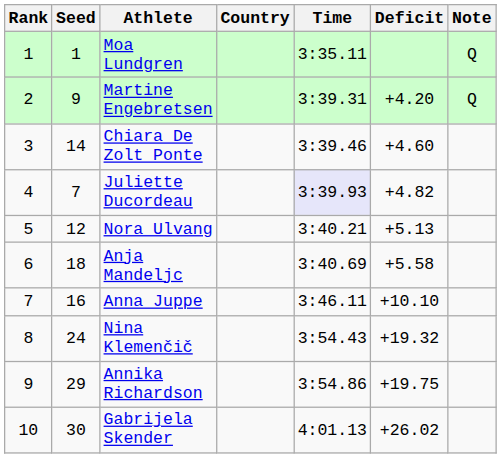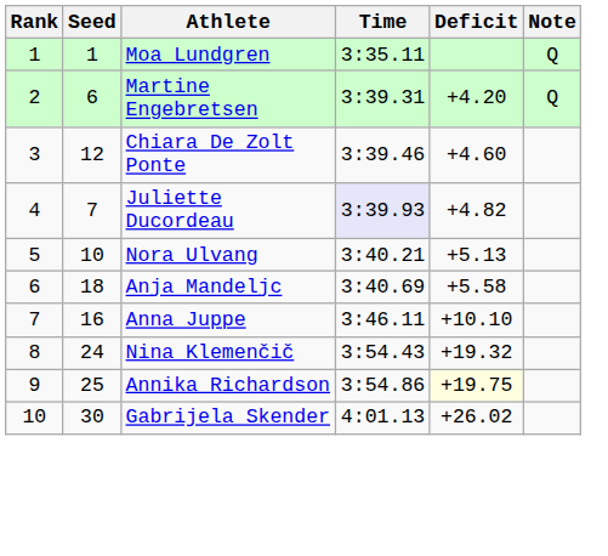 <table class="wikitable sortable" style="text-align:center" width=60%>
 <tr>
 <th>Rank</th>
 <th>Seed</th>
 <th>Athlete</th>
-<th>Country</th>
 <th>Time</th>
 <th data-sort-type=number>Deficit</th>
 <th>Note</th>
 </tr>
 <tr bgcolor=ccffcc>
 <td>1</td>
 <td>1</td>
 <td align=left><a href='#'>Moa Lundgren</a></td>
-<td align=left></td>
 <td>3:35.11</td>
 <td></td>
 <td>Q</td>
 </tr>
 <tr bgcolor=ccffcc>
 <td>2</td>
-<td>9</td>
+<td>6</td>
 <td align=left><a href='#'>Martine Engebretsen</a></td>
-<td align=left></td>
 <td>3:39.31</td>
 <td>+4.20</td>
 <td>Q</td>
 </tr>
 <tr>
 <td>3</td>
-<td>14</td>
+<td>12</td>
 <td align=left><a href='#'>Chiara De Zolt Ponte</a></td>
-<td align=left></td>
 <td>3:39.46</td>
 <td>+4.60</td>
 <td></td>
 </tr>
 <tr>
 <td>4</td>
 <td>7</td>
 <td align=left><a href='#'>Juliette Ducordeau</a></td>
-<td align=left></td>
 <td style="background: lavender;">3:39.93</td>
 <td>+4.82</td>
 <td></td>
 </tr>
 <tr>
 <td>5</td>
-<td>12</td>
+<td>10</td>
 <td align=left><a href='#'>Nora Ulvang</a></td>
-<td align=left></td>
 <td>3:40.21</td>
 <td>+5.13</td>
 <td></td>
 </tr>
 <tr>
 <td>6</td>
 <td>18</td>
 <td align=left><a href='#'>Anja Mandeljc</a></td>
-<td align=left></td>
 <td>3:40.69</td>
 <td>+5.58</td>
 <td></td>
 </tr>
 <tr>
 <td>7</td>
 <td>16</td>
 <td align=left><a href='#'>Anna Juppe</a></td>
-<td align=left></td>
 <td>3:46.11</td>
 <td>+10.10</td>
 <td></td>
 </tr>
 <tr>
 <td>8</td>
 <td>24</td>
 <td align=left><a href='#'>Nina Klemenčič</a></td>
-<td align=left></td>
 <td>3:54.43</td>
 <td>+19.32</td>
 <td></td>
 </tr>
 <tr>
 <td>9</td>
-<td>29</td>
+<td>25</td>
 <td align=left><a href='#'>Annika Richardson</a></td>
-<td align=left></td>
 <td>3:54.86</td>
-<td>+19.75</td>
+<td style="background: lightyellow;">+19.75</td>
 <td></td>
 </tr>
 <tr>
 <td>10</td>
 <td>30</td>
 <td align=left><a href='#'>Gabrijela Skender</a></td>
-<td align=left></td>
 <td>4:01.13</td>
 <td>+26.02</td>
 <td></td>
 </tr>
 </table>
